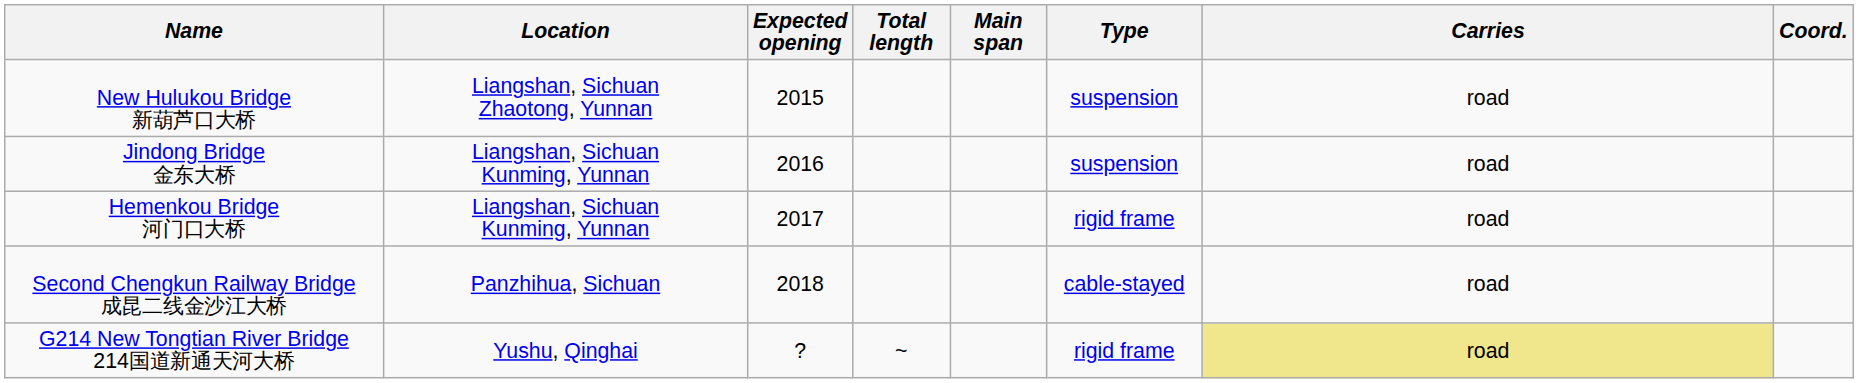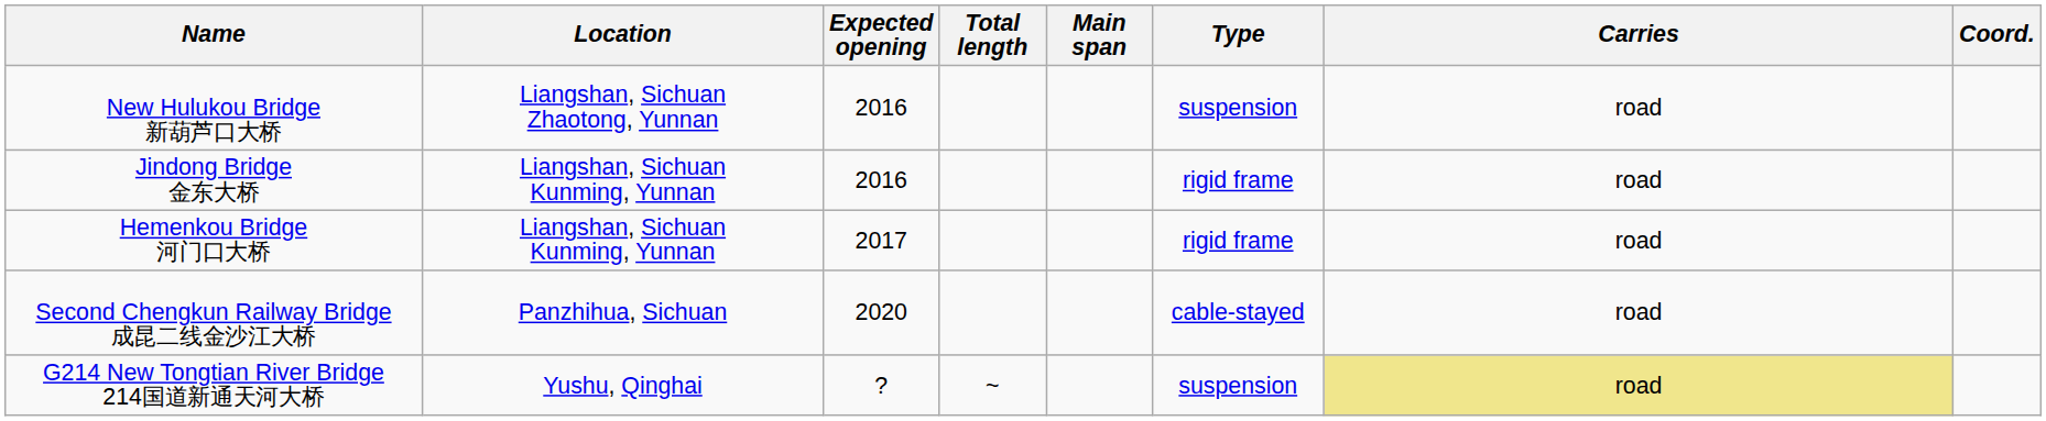 <table class="wikitable" style="text-align: center; font-size:90%; line-height:1.05">
 <tr>
 <th scope="col" style="width:260px;"><em>Name</em></th>
 <th scope="col" style="width:250px;"><em>Location</em></th>
 <th scope="col" style="width:60px;"><em>Expected opening</em></th>
 <th scope="col" style="width:60px;"><em>Total length</em></th>
 <th scope="col" style="width:60px;"><em>Main span</em></th>
 <th scope="col" style="width:100px;"><em>Type</em></th>
 <th scope="col" style="width:400px;"><em>Carries</em></th>
 <th scope="col"><em>Coord.</em></th>
 </tr>
 <tr>
 <td><br><a href='#'>New Hulukou Bridge</a><br>新葫芦口大桥</td>
 <td><a href='#'>Liangshan</a>, <a href='#'>Sichuan</a><br><a href='#'>Zhaotong</a>, <a href='#'>Yunnan</a></td>
-<td>2015</td>
+<td>2016</td>
 <td></td>
 <td></td>
 <td><a href='#'>suspension</a></td>
 <td>road</td>
 <td></td>
 </tr>
 <tr>
 <td><a href='#'>Jindong Bridge</a><br>金东大桥</td>
 <td><a href='#'>Liangshan</a>, <a href='#'>Sichuan</a><br><a href='#'>Kunming</a>, <a href='#'>Yunnan</a></td>
 <td>2016</td>
 <td></td>
 <td></td>
-<td><a href='#'>suspension</a></td>
+<td><a href='#'>rigid frame</a></td>
 <td>road</td>
 <td></td>
 </tr>
 <tr>
 <td><a href='#'>Hemenkou Bridge</a><br>河门口大桥</td>
 <td><a href='#'>Liangshan</a>, <a href='#'>Sichuan</a><br><a href='#'>Kunming</a>, <a href='#'>Yunnan</a></td>
 <td>2017</td>
 <td></td>
 <td></td>
 <td><a href='#'>rigid frame</a></td>
 <td>road</td>
 <td></td>
 </tr>
 <tr>
 <td><br><a href='#'>Second Chengkun Railway Bridge</a><br>成昆二线金沙江大桥</td>
 <td><a href='#'>Panzhihua</a>, <a href='#'>Sichuan</a></td>
-<td>2018</td>
+<td>2020</td>
 <td></td>
 <td></td>
 <td><a href='#'>cable-stayed</a></td>
 <td>road</td>
 <td></td>
 </tr>
 <tr>
 <td><a href='#'>G214 New Tongtian River Bridge</a><br>214国道新通天河大桥</td>
 <td><a href='#'>Yushu</a>, <a href='#'>Qinghai</a></td>
 <td>?</td>
 <td>~</td>
 <td></td>
-<td><a href='#'>rigid frame</a></td>
+<td><a href='#'>suspension</a></td>
 <td style="background: khaki;">road</td>
 <td></td>
 </tr>
 </table>
